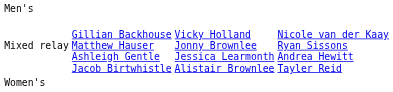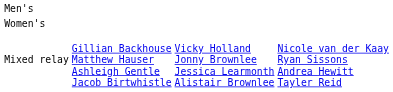 <table>
 <tr>
 <td>Men's<br></td>
+<td></td>
+<td></td>
+<td></td>
+</tr>
+<tr>
+<td>Women's<br></td>
 <td></td>
 <td></td>
 <td></td>
 </tr>
 <tr>
 <td>Mixed relay<br></td>
 <td><br><a href='#'>Gillian Backhouse</a><br><a href='#'>Matthew Hauser</a><br><a href='#'>Ashleigh Gentle</a><br><a href='#'>Jacob Birtwhistle</a></td>
 <td><br><a href='#'>Vicky Holland</a><br><a href='#'>Jonny Brownlee</a><br><a href='#'>Jessica Learmonth</a><br><a href='#'>Alistair Brownlee</a></td>
 <td><br><a href='#'>Nicole van der Kaay</a><br><a href='#'>Ryan Sissons</a><br><a href='#'>Andrea Hewitt</a><br><a href='#'>Tayler Reid</a></td>
 </tr>
-<tr>
-<td>Women's<br></td>
-<td></td>
-<td></td>
-<td></td>
-</tr>
 </table>
